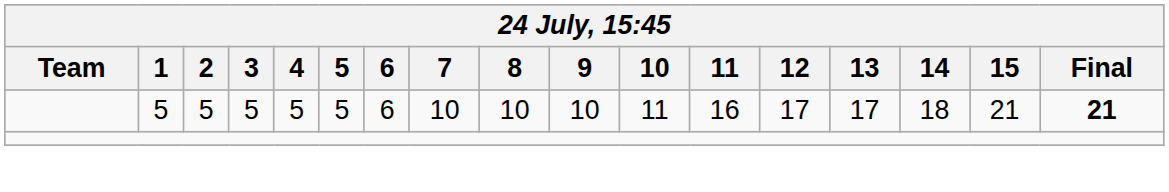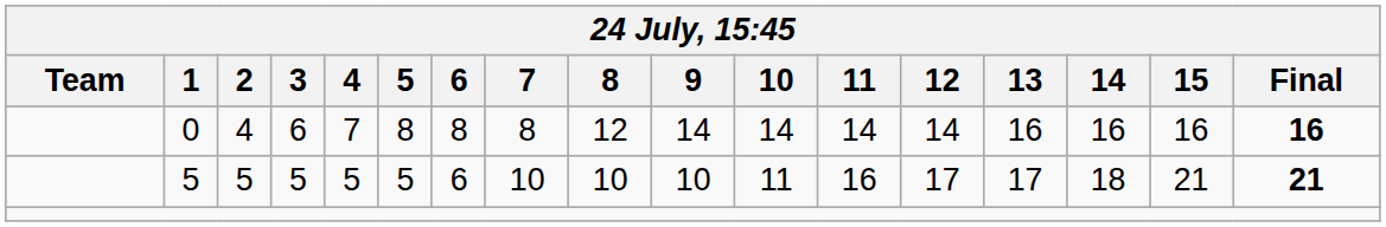 <table class=wikitable style="text-align:center; width: 55%">
 <tr>
 <th colspan=17><em>24 July, 15:45</em></th>
 </tr>
 <tr>
 <th>Team</th>
 <th>1</th>
 <th>2</th>
 <th>3</th>
 <th>4</th>
 <th>5</th>
 <th>6</th>
 <th>7</th>
 <th>8</th>
 <th>9</th>
 <th>10</th>
 <th>11</th>
 <th>12</th>
 <th>13</th>
 <th>14</th>
 <th>15</th>
 <th>Final</th>
 </tr>
 <tr>
+<td align=left></td>
+<td>0</td>
+<td>4</td>
+<td>6</td>
+<td>7</td>
+<td>8</td>
+<td>8</td>
+<td>8</td>
+<td>12</td>
+<td>14</td>
+<td>14</td>
+<td>14</td>
+<td>14</td>
+<td>16</td>
+<td>16</td>
+<td>16</td>
+<td><strong>16</strong></td>
+</tr>
+<tr>
 <td align=left><strong></strong></td>
 <td>5</td>
 <td>5</td>
 <td>5</td>
 <td>5</td>
 <td>5</td>
 <td>6</td>
 <td>10</td>
 <td>10</td>
 <td>10</td>
 <td>11</td>
 <td>16</td>
 <td>17</td>
 <td>17</td>
 <td>18</td>
 <td>21</td>
 <td><strong>21</strong></td>
 </tr>
 <tr>
 <td colspan=17></td>
 </tr>
 </table>
